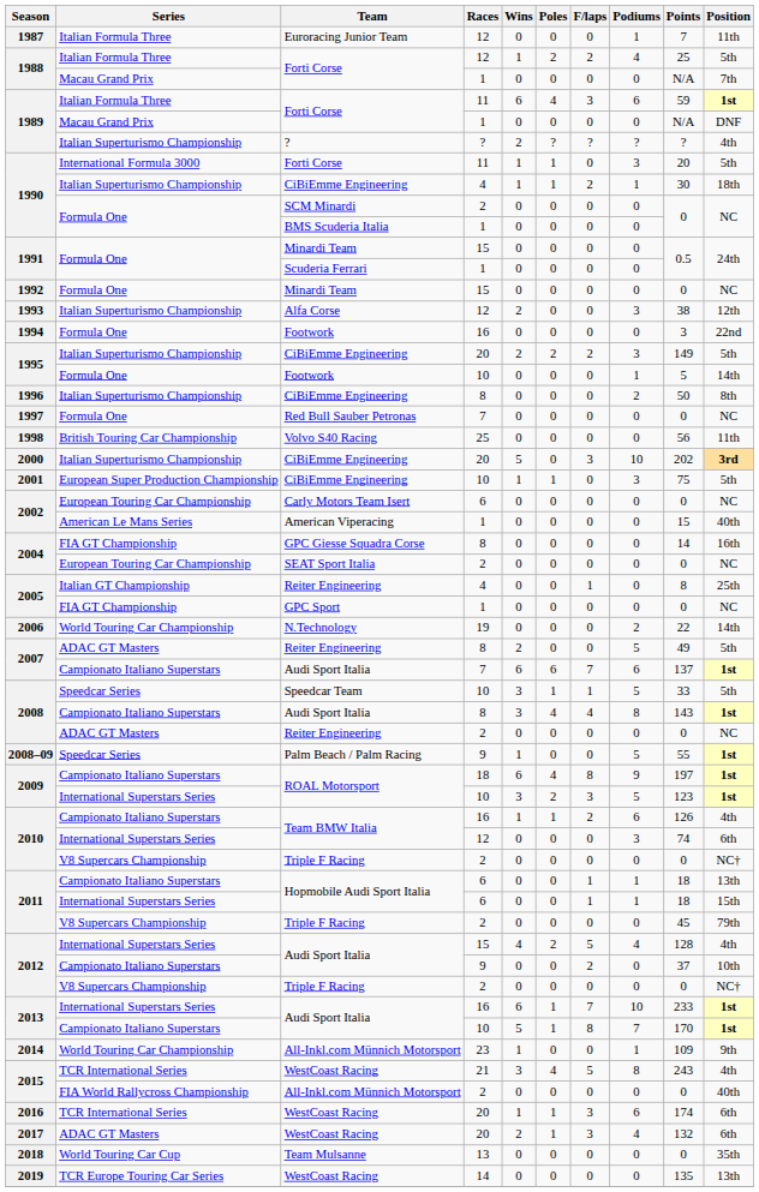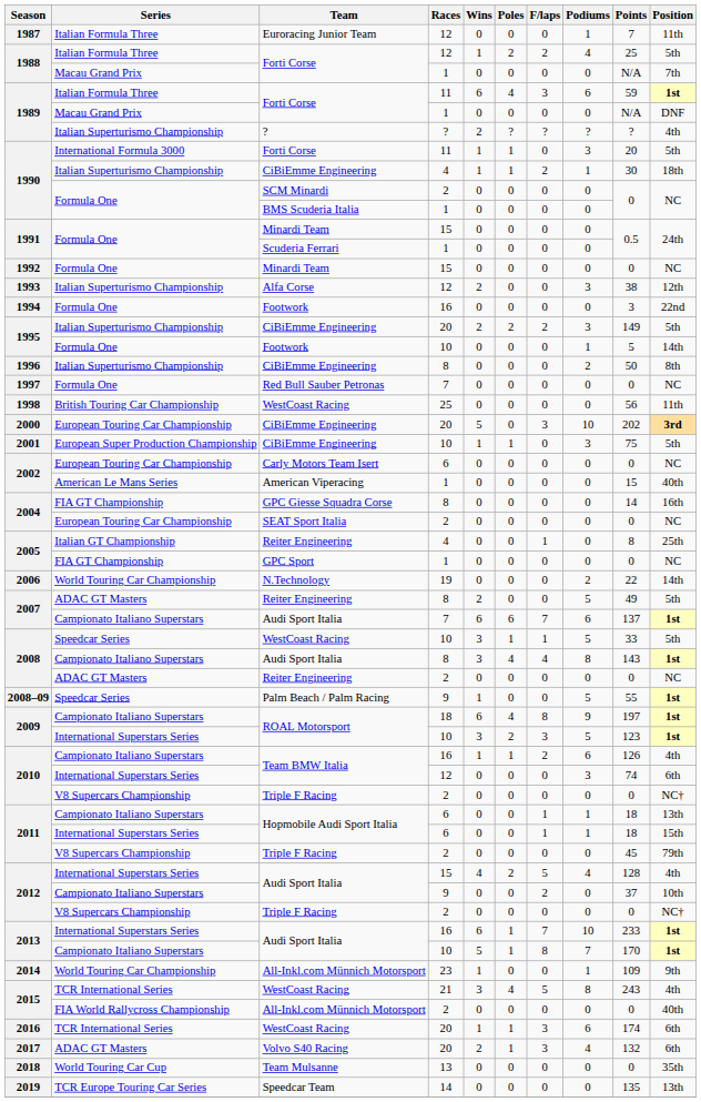 <table class="wikitable" style="font-size: 90%; text-align:center">
 <tr>
 <th>Season</th>
 <th>Series</th>
 <th>Team</th>
 <th>Races</th>
 <th>Wins</th>
 <th>Poles</th>
 <th>F/laps</th>
 <th>Podiums</th>
 <th>Points</th>
 <th>Position</th>
 </tr>
 <tr>
 <th>1987</th>
 <td align=left nowrap><a href='#'>Italian Formula Three</a></td>
 <td align=left nowrap>Euroracing Junior Team</td>
 <td>12</td>
 <td>0</td>
 <td>0</td>
 <td>0</td>
 <td>1</td>
 <td>7</td>
 <td>11th</td>
 </tr>
 <tr>
 <th rowspan=2>1988</th>
 <td align=left><a href='#'>Italian Formula Three</a></td>
 <td rowspan="2" style="text-align:left"><a href='#'>Forti Corse</a></td>
 <td>12</td>
 <td>1</td>
 <td>2</td>
 <td>2</td>
 <td>4</td>
 <td>25</td>
 <td>5th</td>
 </tr>
 <tr>
 <td align=left><a href='#'>Macau Grand Prix</a></td>
 <td>1</td>
 <td>0</td>
 <td>0</td>
 <td>0</td>
 <td>0</td>
 <td>N/A</td>
 <td>7th</td>
 </tr>
 <tr>
 <th rowspan=3>1989</th>
 <td align=left><a href='#'>Italian Formula Three</a></td>
 <td rowspan="2" style="text-align:left"><a href='#'>Forti Corse</a></td>
 <td>11</td>
 <td>6</td>
 <td>4</td>
 <td>3</td>
 <td>6</td>
 <td>59</td>
 <td style="background:#FFFFBF"><strong>1st</strong></td>
 </tr>
 <tr>
 <td align=left><a href='#'>Macau Grand Prix</a></td>
 <td>1</td>
 <td>0</td>
 <td>0</td>
 <td>0</td>
 <td>0</td>
 <td>N/A</td>
 <td>DNF</td>
 </tr>
 <tr>
 <td align=left><a href='#'>Italian Superturismo Championship</a></td>
 <td align=left>?</td>
 <td>?</td>
 <td>2</td>
 <td>?</td>
 <td>?</td>
 <td>?</td>
 <td>?</td>
 <td>4th</td>
 </tr>
 <tr>
 <th rowspan=4>1990</th>
 <td align=left><a href='#'>International Formula 3000</a></td>
 <td align=left><a href='#'>Forti Corse</a></td>
 <td>11</td>
 <td>1</td>
 <td>1</td>
 <td>0</td>
 <td>3</td>
 <td>20</td>
 <td>5th</td>
 </tr>
 <tr>
 <td align=left><a href='#'>Italian Superturismo Championship</a></td>
 <td align=left><a href='#'>CiBiEmme Engineering</a></td>
 <td>4</td>
 <td>1</td>
 <td>1</td>
 <td>2</td>
 <td>1</td>
 <td>30</td>
 <td>18th</td>
 </tr>
 <tr>
 <td rowspan="2" style="text-align:left"><a href='#'>Formula One</a></td>
 <td align=left><a href='#'>SCM Minardi</a></td>
 <td>2</td>
 <td>0</td>
 <td>0</td>
 <td>0</td>
 <td>0</td>
 <td rowspan=2>0</td>
 <td rowspan=2>NC</td>
 </tr>
 <tr>
 <td align=left><a href='#'>BMS Scuderia Italia</a></td>
 <td>1</td>
 <td>0</td>
 <td>0</td>
 <td>0</td>
 <td>0</td>
 </tr>
 <tr>
 <th rowspan=2>1991</th>
 <td rowspan="2" style="text-align:left"><a href='#'>Formula One</a></td>
 <td align=left><a href='#'>Minardi Team</a></td>
 <td>15</td>
 <td>0</td>
 <td>0</td>
 <td>0</td>
 <td>0</td>
 <td rowspan=2>0.5</td>
 <td rowspan=2>24th</td>
 </tr>
 <tr>
 <td align=left><a href='#'>Scuderia Ferrari</a></td>
 <td>1</td>
 <td>0</td>
 <td>0</td>
 <td>0</td>
 <td>0</td>
 </tr>
 <tr>
 <th>1992</th>
 <td align=left><a href='#'>Formula One</a></td>
 <td align=left><a href='#'>Minardi Team</a></td>
 <td>15</td>
 <td>0</td>
 <td>0</td>
 <td>0</td>
 <td>0</td>
 <td>0</td>
 <td>NC</td>
 </tr>
 <tr>
 <th>1993</th>
 <td align=left><a href='#'>Italian Superturismo Championship</a></td>
 <td align=left><a href='#'>Alfa Corse</a></td>
 <td>12</td>
 <td>2</td>
 <td>0</td>
 <td>0</td>
 <td>3</td>
 <td>38</td>
 <td>12th</td>
 </tr>
 <tr>
 <th>1994</th>
 <td align=left><a href='#'>Formula One</a></td>
 <td align=left><a href='#'>Footwork</a></td>
 <td>16</td>
 <td>0</td>
 <td>0</td>
 <td>0</td>
 <td>0</td>
 <td>3</td>
 <td>22nd</td>
 </tr>
 <tr>
 <th rowspan=2>1995</th>
 <td align=left><a href='#'>Italian Superturismo Championship</a></td>
 <td align=left><a href='#'>CiBiEmme Engineering</a></td>
 <td>20</td>
 <td>2</td>
 <td>2</td>
 <td>2</td>
 <td>3</td>
 <td>149</td>
 <td>5th</td>
 </tr>
 <tr>
 <td align=left><a href='#'>Formula One</a></td>
 <td align=left><a href='#'>Footwork</a></td>
 <td>10</td>
 <td>0</td>
 <td>0</td>
 <td>0</td>
 <td>1</td>
 <td>5</td>
 <td>14th</td>
 </tr>
 <tr>
 <th>1996</th>
 <td align=left><a href='#'>Italian Superturismo Championship</a></td>
 <td align=left><a href='#'>CiBiEmme Engineering</a></td>
 <td>8</td>
 <td>0</td>
 <td>0</td>
 <td>0</td>
 <td>2</td>
 <td>50</td>
 <td>8th</td>
 </tr>
 <tr>
 <th>1997</th>
 <td align=left><a href='#'>Formula One</a></td>
 <td align=left><a href='#'>Red Bull Sauber Petronas</a></td>
 <td>7</td>
 <td>0</td>
 <td>0</td>
 <td>0</td>
 <td>0</td>
 <td>0</td>
 <td>NC</td>
 </tr>
 <tr>
 <th>1998</th>
 <td align=left><a href='#'>British Touring Car Championship</a></td>
-<td align=left><a href='#'>Volvo S40 Racing</a></td>
+<td align=left><a href='#'>WestCoast Racing</a></td>
 <td>25</td>
 <td>0</td>
 <td>0</td>
 <td>0</td>
 <td>0</td>
 <td>56</td>
 <td>11th</td>
 </tr>
 <tr>
 <th>2000</th>
-<td align=left><a href='#'>Italian Superturismo Championship</a></td>
+<td align=left><a href='#'>European Touring Car Championship</a></td>
 <td align=left><a href='#'>CiBiEmme Engineering</a></td>
 <td>20</td>
 <td>5</td>
 <td>0</td>
 <td>3</td>
 <td>10</td>
 <td>202</td>
 <td style="background:#FFDF9F"><strong>3rd</strong></td>
 </tr>
 <tr>
 <th>2001</th>
 <td align=left nowrap><a href='#'>European Super Production Championship</a></td>
 <td align=left><a href='#'>CiBiEmme Engineering</a></td>
 <td>10</td>
 <td>1</td>
 <td>1</td>
 <td>0</td>
 <td>3</td>
 <td>75</td>
 <td>5th</td>
 </tr>
 <tr>
 <th rowspan=2>2002</th>
 <td align=left><a href='#'>European Touring Car Championship</a></td>
 <td align=left><a href='#'>Carly Motors Team Isert</a></td>
 <td>6</td>
 <td>0</td>
 <td>0</td>
 <td>0</td>
 <td>0</td>
 <td>0</td>
 <td>NC</td>
 </tr>
 <tr>
 <td align=left><a href='#'>American Le Mans Series</a></td>
 <td align=left>American Viperacing</td>
 <td>1</td>
 <td>0</td>
 <td>0</td>
 <td>0</td>
 <td>0</td>
 <td>15</td>
 <td>40th</td>
 </tr>
 <tr>
 <th rowspan=2>2004</th>
 <td align=left><a href='#'>FIA GT Championship</a></td>
 <td align=left><a href='#'>GPC Giesse Squadra Corse</a></td>
 <td>8</td>
 <td>0</td>
 <td>0</td>
 <td>0</td>
 <td>0</td>
 <td>14</td>
 <td>16th</td>
 </tr>
 <tr>
 <td align=left><a href='#'>European Touring Car Championship</a></td>
 <td align=left><a href='#'>SEAT Sport Italia</a></td>
 <td>2</td>
 <td>0</td>
 <td>0</td>
 <td>0</td>
 <td>0</td>
 <td>0</td>
 <td>NC</td>
 </tr>
 <tr>
 <th rowspan=2>2005</th>
 <td align=left><a href='#'>Italian GT Championship</a></td>
 <td align=left><a href='#'>Reiter Engineering</a></td>
 <td>4</td>
 <td>0</td>
 <td>0</td>
 <td>1</td>
 <td>0</td>
 <td>8</td>
 <td>25th</td>
 </tr>
 <tr>
 <td align=left><a href='#'>FIA GT Championship</a></td>
 <td align=left><a href='#'>GPC Sport</a></td>
 <td>1</td>
 <td>0</td>
 <td>0</td>
 <td>0</td>
 <td>0</td>
 <td>0</td>
 <td>NC</td>
 </tr>
 <tr>
 <th>2006</th>
 <td align=left><a href='#'>World Touring Car Championship</a></td>
 <td align=left><a href='#'>N.Technology</a></td>
 <td>19</td>
 <td>0</td>
 <td>0</td>
 <td>0</td>
 <td>2</td>
 <td>22</td>
 <td>14th</td>
 </tr>
 <tr>
 <th rowspan=2>2007</th>
 <td align=left><a href='#'>ADAC GT Masters</a></td>
 <td align=left><a href='#'>Reiter Engineering</a></td>
 <td>8</td>
 <td>2</td>
 <td>0</td>
 <td>0</td>
 <td>5</td>
 <td>49</td>
 <td>5th</td>
 </tr>
 <tr>
 <td align=left><a href='#'>Campionato Italiano Superstars</a></td>
 <td align=left>Audi Sport Italia</td>
 <td>7</td>
 <td>6</td>
 <td>6</td>
 <td>7</td>
 <td>6</td>
 <td>137</td>
 <td style="background:#FFFFBF"><strong>1st</strong></td>
 </tr>
 <tr>
 <th rowspan=3>2008</th>
 <td align=left><a href='#'>Speedcar Series</a></td>
-<td align=left>Speedcar Team</td>
+<td align=left><a href='#'>WestCoast Racing</a></td>
 <td>10</td>
 <td>3</td>
 <td>1</td>
 <td>1</td>
 <td>5</td>
 <td>33</td>
 <td>5th</td>
 </tr>
 <tr>
 <td align=left><a href='#'>Campionato Italiano Superstars</a></td>
 <td align=left>Audi Sport Italia</td>
 <td>8</td>
 <td>3</td>
 <td>4</td>
 <td>4</td>
 <td>8</td>
 <td>143</td>
 <td style="background:#FFFFBF"><strong>1st</strong></td>
 </tr>
 <tr>
 <td align=left><a href='#'>ADAC GT Masters</a></td>
 <td align=left><a href='#'>Reiter Engineering</a></td>
 <td>2</td>
 <td>0</td>
 <td>0</td>
 <td>0</td>
 <td>0</td>
 <td>0</td>
 <td>NC</td>
 </tr>
 <tr>
 <th>2008–09</th>
 <td align=left><a href='#'>Speedcar Series</a></td>
 <td align=left>Palm Beach / Palm Racing</td>
 <td>9</td>
 <td>1</td>
 <td>0</td>
 <td>0</td>
 <td>5</td>
 <td>55</td>
 <td style="background:#FFFFBF"><strong>1st</strong></td>
 </tr>
 <tr>
 <th rowspan=2>2009</th>
 <td align=left><a href='#'>Campionato Italiano Superstars</a></td>
 <td rowspan="2" style="text-align:left"><a href='#'>ROAL Motorsport</a></td>
 <td>18</td>
 <td>6</td>
 <td>4</td>
 <td>8</td>
 <td>9</td>
 <td>197</td>
 <td style="background:#FFFFBF"><strong>1st</strong></td>
 </tr>
 <tr>
 <td align=left><a href='#'>International Superstars Series</a></td>
 <td>10</td>
 <td>3</td>
 <td>2</td>
 <td>3</td>
 <td>5</td>
 <td>123</td>
 <td style="background:#FFFFBF"><strong>1st</strong></td>
 </tr>
 <tr>
 <th rowspan=3>2010</th>
 <td align=left><a href='#'>Campionato Italiano Superstars</a></td>
 <td rowspan="2" style="text-align:left"><a href='#'>Team BMW Italia</a></td>
 <td>16</td>
 <td>1</td>
 <td>1</td>
 <td>2</td>
 <td>6</td>
 <td>126</td>
 <td>4th</td>
 </tr>
 <tr>
 <td align=left><a href='#'>International Superstars Series</a></td>
 <td>12</td>
 <td>0</td>
 <td>0</td>
 <td>0</td>
 <td>3</td>
 <td>74</td>
 <td>6th</td>
 </tr>
 <tr>
 <td align=left><a href='#'>V8 Supercars Championship</a></td>
 <td align=left><a href='#'>Triple F Racing</a></td>
 <td>2</td>
 <td>0</td>
 <td>0</td>
 <td>0</td>
 <td>0</td>
 <td>0</td>
 <td>NC†</td>
 </tr>
 <tr>
 <th rowspan=3>2011</th>
 <td align=left><a href='#'>Campionato Italiano Superstars</a></td>
 <td rowspan="2" style="text-align:left">Hopmobile Audi Sport Italia</td>
 <td>6</td>
 <td>0</td>
 <td>0</td>
 <td>1</td>
 <td>1</td>
 <td>18</td>
 <td>13th</td>
 </tr>
 <tr>
 <td align=left><a href='#'>International Superstars Series</a></td>
 <td>6</td>
 <td>0</td>
 <td>0</td>
 <td>1</td>
 <td>1</td>
 <td>18</td>
 <td>15th</td>
 </tr>
 <tr>
 <td align=left><a href='#'>V8 Supercars Championship</a></td>
 <td align=left><a href='#'>Triple F Racing</a></td>
 <td>2</td>
 <td>0</td>
 <td>0</td>
 <td>0</td>
 <td>0</td>
 <td>45</td>
 <td>79th</td>
 </tr>
 <tr>
 <th rowspan=3>2012</th>
 <td align=left><a href='#'>International Superstars Series</a></td>
 <td rowspan="2" style="text-align:left">Audi Sport Italia</td>
 <td>15</td>
 <td>4</td>
 <td>2</td>
 <td>5</td>
 <td>4</td>
 <td>128</td>
 <td>4th</td>
 </tr>
 <tr>
 <td align=left><a href='#'>Campionato Italiano Superstars</a></td>
 <td>9</td>
 <td>0</td>
 <td>0</td>
 <td>2</td>
 <td>0</td>
 <td>37</td>
 <td>10th</td>
 </tr>
 <tr>
 <td align=left><a href='#'>V8 Supercars Championship</a></td>
 <td align=left><a href='#'>Triple F Racing</a></td>
 <td>2</td>
 <td>0</td>
 <td>0</td>
 <td>0</td>
 <td>0</td>
 <td>0</td>
 <td>NC†</td>
 </tr>
 <tr>
 <th rowspan=2>2013</th>
 <td align=left><a href='#'>International Superstars Series</a></td>
 <td rowspan="2" style="text-align:left">Audi Sport Italia</td>
 <td>16</td>
 <td>6</td>
 <td>1</td>
 <td>7</td>
 <td>10</td>
 <td>233</td>
 <td style="background:#FFFFBF"><strong>1st</strong></td>
 </tr>
 <tr>
 <td align=left><a href='#'>Campionato Italiano Superstars</a></td>
 <td>10</td>
 <td>5</td>
 <td>1</td>
 <td>8</td>
 <td>7</td>
 <td>170</td>
 <td style="background:#FFFFBF"><strong>1st</strong></td>
 </tr>
 <tr>
 <th>2014</th>
 <td align=left><a href='#'>World Touring Car Championship</a></td>
 <td align=left nowrap><a href='#'>All-Inkl.com Münnich Motorsport</a></td>
 <td>23</td>
 <td>1</td>
 <td>0</td>
 <td>0</td>
 <td>1</td>
 <td>109</td>
 <td>9th</td>
 </tr>
 <tr>
 <th rowspan=2>2015</th>
 <td align=left><a href='#'>TCR International Series</a></td>
 <td align=left><a href='#'>WestCoast Racing</a></td>
 <td>21</td>
 <td>3</td>
 <td>4</td>
 <td>5</td>
 <td>8</td>
 <td>243</td>
 <td>4th</td>
 </tr>
 <tr>
 <td align=left><a href='#'>FIA World Rallycross Championship</a></td>
 <td align=left><a href='#'>All-Inkl.com Münnich Motorsport</a></td>
 <td>2</td>
 <td>0</td>
 <td>0</td>
 <td>0</td>
 <td>0</td>
 <td>0</td>
 <td>40th</td>
 </tr>
 <tr>
 <th>2016</th>
 <td align=left><a href='#'>TCR International Series</a></td>
 <td align=left><a href='#'>WestCoast Racing</a></td>
 <td>20</td>
 <td>1</td>
 <td>1</td>
 <td>3</td>
 <td>6</td>
 <td>174</td>
 <td>6th</td>
 </tr>
 <tr>
 <th>2017</th>
 <td align=left><a href='#'>ADAC GT Masters</a></td>
-<td align=left><a href='#'>WestCoast Racing</a></td>
+<td align=left><a href='#'>Volvo S40 Racing</a></td>
 <td>20</td>
 <td>2</td>
 <td>1</td>
 <td>3</td>
 <td>4</td>
 <td>132</td>
 <td>6th</td>
 </tr>
 <tr>
 <th>2018</th>
 <td align=left><a href='#'>World Touring Car Cup</a></td>
 <td align=left><a href='#'>Team Mulsanne</a></td>
 <td>13</td>
 <td>0</td>
 <td>0</td>
 <td>0</td>
 <td>0</td>
 <td>0</td>
 <td>35th</td>
 </tr>
 <tr>
 <th>2019</th>
 <td align=left><a href='#'>TCR Europe Touring Car Series</a></td>
-<td align=left><a href='#'>WestCoast Racing</a></td>
+<td align=left>Speedcar Team</td>
 <td>14</td>
 <td>0</td>
 <td>0</td>
 <td>0</td>
 <td>0</td>
 <td>135</td>
 <td>13th</td>
 </tr>
 <tr>
 </tr>
 </table>
